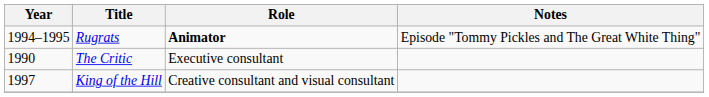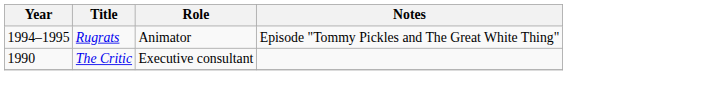 <table class="wikitable">
 <tr>
 <th>Year</th>
 <th>Title</th>
 <th>Role</th>
 <th>Notes</th>
 </tr>
 <tr>
 <td>1994–1995</td>
 <td><em><a href='#'>Rugrats</a></em></td>
-<td><strong>Animator</strong></td>
+<td>Animator</td>
 <td>Episode "Tommy Pickles and The Great White Thing"</td>
 </tr>
 <tr>
 <td>1990</td>
 <td><em><a href='#'>The Critic</a></em></td>
 <td>Executive consultant</td>
 <td></td>
 </tr>
 <tr>
-<td>1997</td>
-<td><em><a href='#'>King of the Hill</a></em></td>
-<td>Creative consultant and visual consultant</td>
-<td></td>
-</tr>
-<tr>
 </tr>
 </table>
